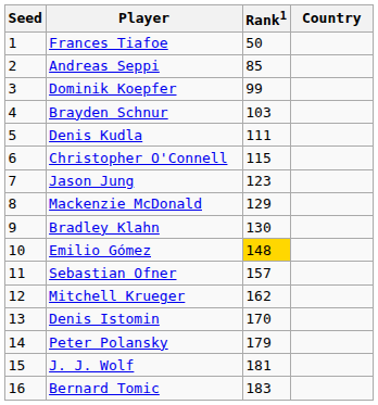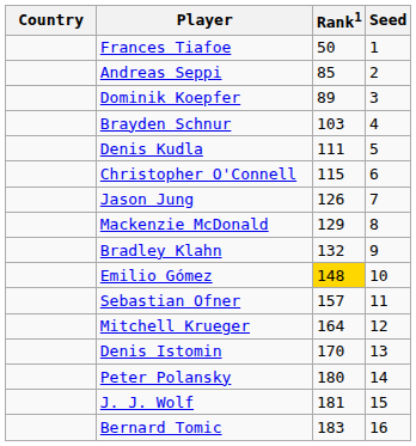 <table class="sortable wikitable">
 <tr>
-<th>Seed</th>
+<th width="70">Country</th>
 <th width="175">Player</th>
 <th>Rank<sup>1</sup></th>
-<th width="70">Country</th>
+<th>Seed</th>
 </tr>
 <tr>
-<td>1</td>
+<td></td>
 <td><a href='#'>Frances Tiafoe</a></td>
 <td>50</td>
-<td></td>
+<td>1</td>
 </tr>
 <tr>
-<td>2</td>
+<td></td>
 <td><a href='#'>Andreas Seppi</a></td>
 <td>85</td>
-<td></td>
+<td>2</td>
 </tr>
 <tr>
+<td></td>
+<td><a href='#'>Dominik Koepfer</a></td>
+<td>89</td>
 <td>3</td>
-<td><a href='#'>Dominik Koepfer</a></td>
-<td>99</td>
-<td></td>
 </tr>
 <tr>
-<td>4</td>
+<td></td>
 <td><a href='#'>Brayden Schnur</a></td>
 <td>103</td>
-<td></td>
+<td>4</td>
 </tr>
 <tr>
-<td>5</td>
+<td></td>
 <td><a href='#'>Denis Kudla</a></td>
 <td>111</td>
-<td></td>
+<td>5</td>
 </tr>
 <tr>
-<td>6</td>
+<td></td>
 <td><a href='#'>Christopher O'Connell</a></td>
 <td>115</td>
-<td></td>
+<td>6</td>
 </tr>
 <tr>
+<td></td>
+<td><a href='#'>Jason Jung</a></td>
+<td>126</td>
 <td>7</td>
-<td><a href='#'>Jason Jung</a></td>
-<td>123</td>
-<td></td>
 </tr>
 <tr>
-<td>8</td>
+<td></td>
 <td><a href='#'>Mackenzie McDonald</a></td>
 <td>129</td>
-<td></td>
+<td>8</td>
 </tr>
 <tr>
+<td></td>
+<td><a href='#'>Bradley Klahn</a></td>
+<td>132</td>
 <td>9</td>
-<td><a href='#'>Bradley Klahn</a></td>
-<td>130</td>
-<td></td>
 </tr>
 <tr>
-<td>10</td>
+<td></td>
 <td><a href='#'>Emilio Gómez</a></td>
 <td style="background: gold;">148</td>
-<td></td>
+<td>10</td>
 </tr>
 <tr>
-<td>11</td>
+<td></td>
 <td><a href='#'>Sebastian Ofner</a></td>
 <td>157</td>
-<td></td>
+<td>11</td>
 </tr>
 <tr>
+<td></td>
+<td><a href='#'>Mitchell Krueger</a></td>
+<td>164</td>
 <td>12</td>
-<td><a href='#'>Mitchell Krueger</a></td>
-<td>162</td>
-<td></td>
 </tr>
 <tr>
-<td>13</td>
+<td></td>
 <td><a href='#'>Denis Istomin</a></td>
 <td>170</td>
-<td></td>
+<td>13</td>
 </tr>
 <tr>
+<td></td>
+<td><a href='#'>Peter Polansky</a></td>
+<td>180</td>
 <td>14</td>
-<td><a href='#'>Peter Polansky</a></td>
-<td>179</td>
-<td></td>
 </tr>
 <tr>
-<td>15</td>
+<td></td>
 <td><a href='#'>J. J. Wolf</a></td>
 <td>181</td>
-<td></td>
+<td>15</td>
 </tr>
 <tr>
-<td>16</td>
+<td></td>
 <td><a href='#'>Bernard Tomic</a></td>
 <td>183</td>
-<td></td>
+<td>16</td>
 </tr>
 </table>
